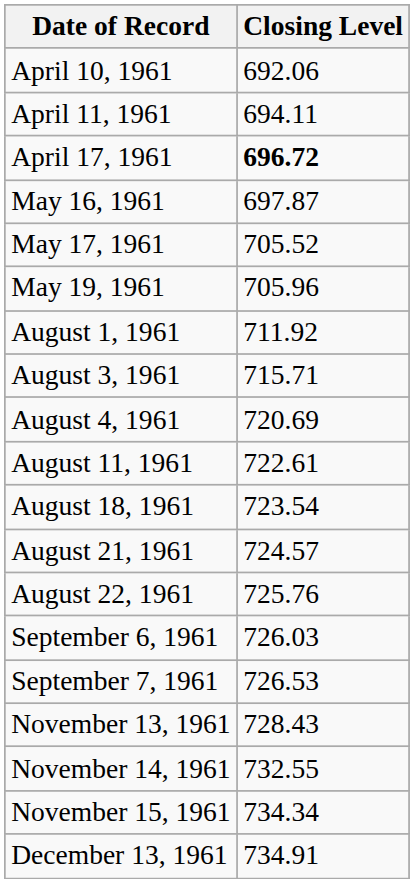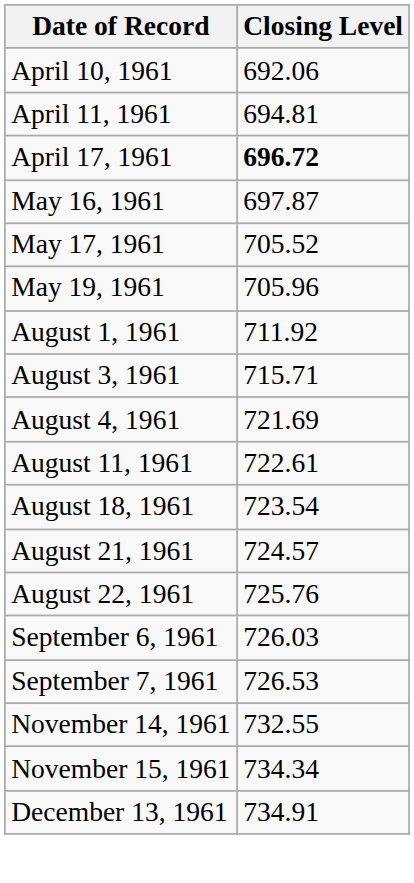 <table class="wikitable">
 <tr>
 <th>Date of Record</th>
 <th>Closing Level</th>
 </tr>
 <tr>
 <td>April 10, 1961</td>
 <td>692.06</td>
 </tr>
 <tr>
 <td>April 11, 1961</td>
-<td>694.11</td>
+<td>694.81</td>
 </tr>
 <tr>
 <td>April 17, 1961</td>
 <td><strong>696.72</strong></td>
 </tr>
 <tr>
 <td>May 16, 1961</td>
 <td>697.87</td>
 </tr>
 <tr>
 <td>May 17, 1961</td>
 <td>705.52</td>
 </tr>
 <tr>
 <td>May 19, 1961</td>
 <td>705.96</td>
 </tr>
 <tr>
 <td>August 1, 1961</td>
 <td>711.92</td>
 </tr>
 <tr>
 <td>August 3, 1961</td>
 <td>715.71</td>
 </tr>
 <tr>
 <td>August 4, 1961</td>
-<td>720.69</td>
+<td>721.69</td>
 </tr>
 <tr>
 <td>August 11, 1961</td>
 <td>722.61</td>
 </tr>
 <tr>
 <td>August 18, 1961</td>
 <td>723.54</td>
 </tr>
 <tr>
 <td>August 21, 1961</td>
 <td>724.57</td>
 </tr>
 <tr>
 <td>August 22, 1961</td>
 <td>725.76</td>
 </tr>
 <tr>
 <td>September 6, 1961</td>
 <td>726.03</td>
 </tr>
 <tr>
 <td>September 7, 1961</td>
 <td>726.53</td>
 </tr>
 <tr>
-<td>November 13, 1961</td>
-<td>728.43</td>
-</tr>
-<tr>
 <td>November 14, 1961</td>
 <td>732.55</td>
 </tr>
 <tr>
 <td>November 15, 1961</td>
 <td>734.34</td>
 </tr>
 <tr>
 <td>December 13, 1961</td>
 <td>734.91</td>
 </tr>
 </table>
